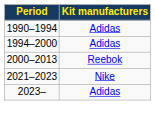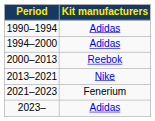 <table class="wikitable" style="text-align: center">
 <tr>
 <th style="color:#FFED00; background:#163962;">Period</th>
 <th style="color:#FFED00; background:#163962;">Kit manufacturers</th>
 </tr>
 <tr>
 <td>1990–1994</td>
 <td><a href='#'>Adidas</a></td>
 </tr>
 <tr>
 <td>1994–2000</td>
 <td><a href='#'>Adidas</a></td>
 </tr>
 <tr>
 <td>2000–2013</td>
 <td><a href='#'>Reebok</a></td>
 </tr>
 <tr>
+<td>2013–2021</td>
+<td><a href='#'>Nike</a></td>
+</tr>
+<tr>
 <td>2021–2023</td>
-<td><a href='#'>Nike</a></td>
+<td>Fenerium</td>
 </tr>
 <tr>
 <td>2023–</td>
 <td><a href='#'>Adidas</a></td>
 </tr>
 </table>
